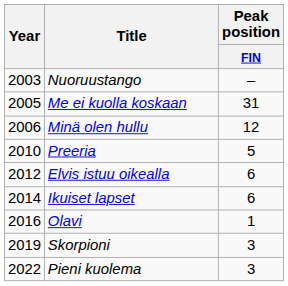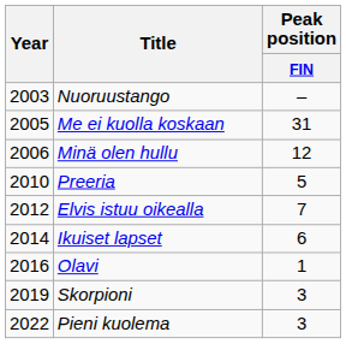 <table class="wikitable">
 <tr>
 <th align="center" rowspan="2">Year</th>
 <th align="center" rowspan="2" width="180">Title</th>
 <th align="center" colspan="1">Peak position</th>
 </tr>
 <tr>
 <th width="20"><small><a href='#'>FIN</a></small><br></th>
 </tr>
 <tr>
 <td align="center">2003</td>
 <td><em>Nuoruustango</em></td>
 <td align="center">–</td>
 </tr>
 <tr>
 <td align="center">2005</td>
 <td><em><a href='#'>Me ei kuolla koskaan</a></em></td>
 <td align="center">31</td>
 </tr>
 <tr>
 <td align="center">2006</td>
 <td><em><a href='#'>Minä olen hullu</a></em></td>
 <td align="center">12</td>
 </tr>
 <tr>
 <td align="center">2010</td>
 <td><em><a href='#'>Preeria</a></em></td>
 <td align="center">5</td>
 </tr>
 <tr>
 <td align="center">2012</td>
 <td><em><a href='#'>Elvis istuu oikealla</a></em></td>
-<td align="center">6</td>
+<td align="center">7</td>
 </tr>
 <tr>
 <td align="center">2014</td>
 <td><em><a href='#'>Ikuiset lapset</a></em></td>
 <td align="center">6</td>
 </tr>
 <tr>
 <td align="center">2016</td>
 <td><em><a href='#'>Olavi</a></em></td>
 <td align="center">1</td>
 </tr>
 <tr>
 <td align="center">2019</td>
 <td><em>Skorpioni</em></td>
 <td align="center">3</td>
 </tr>
 <tr>
 <td align="center">2022</td>
 <td><em>Pieni kuolema</em></td>
 <td align="center">3</td>
 </tr>
 </table>
